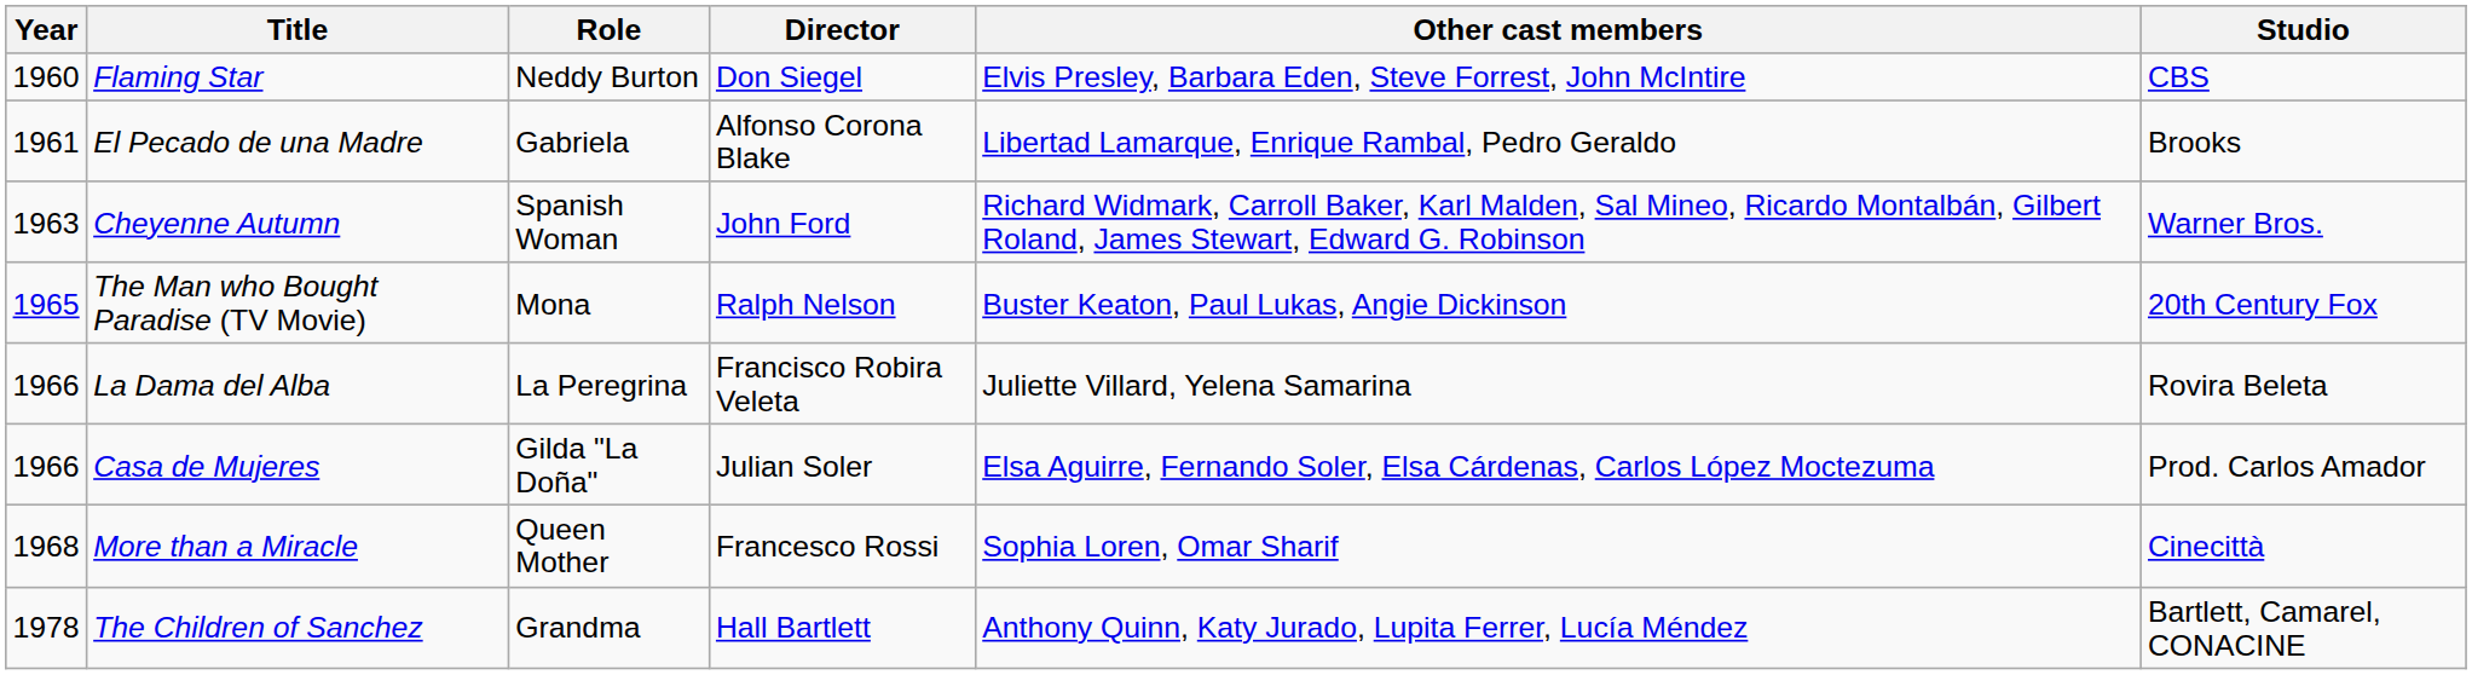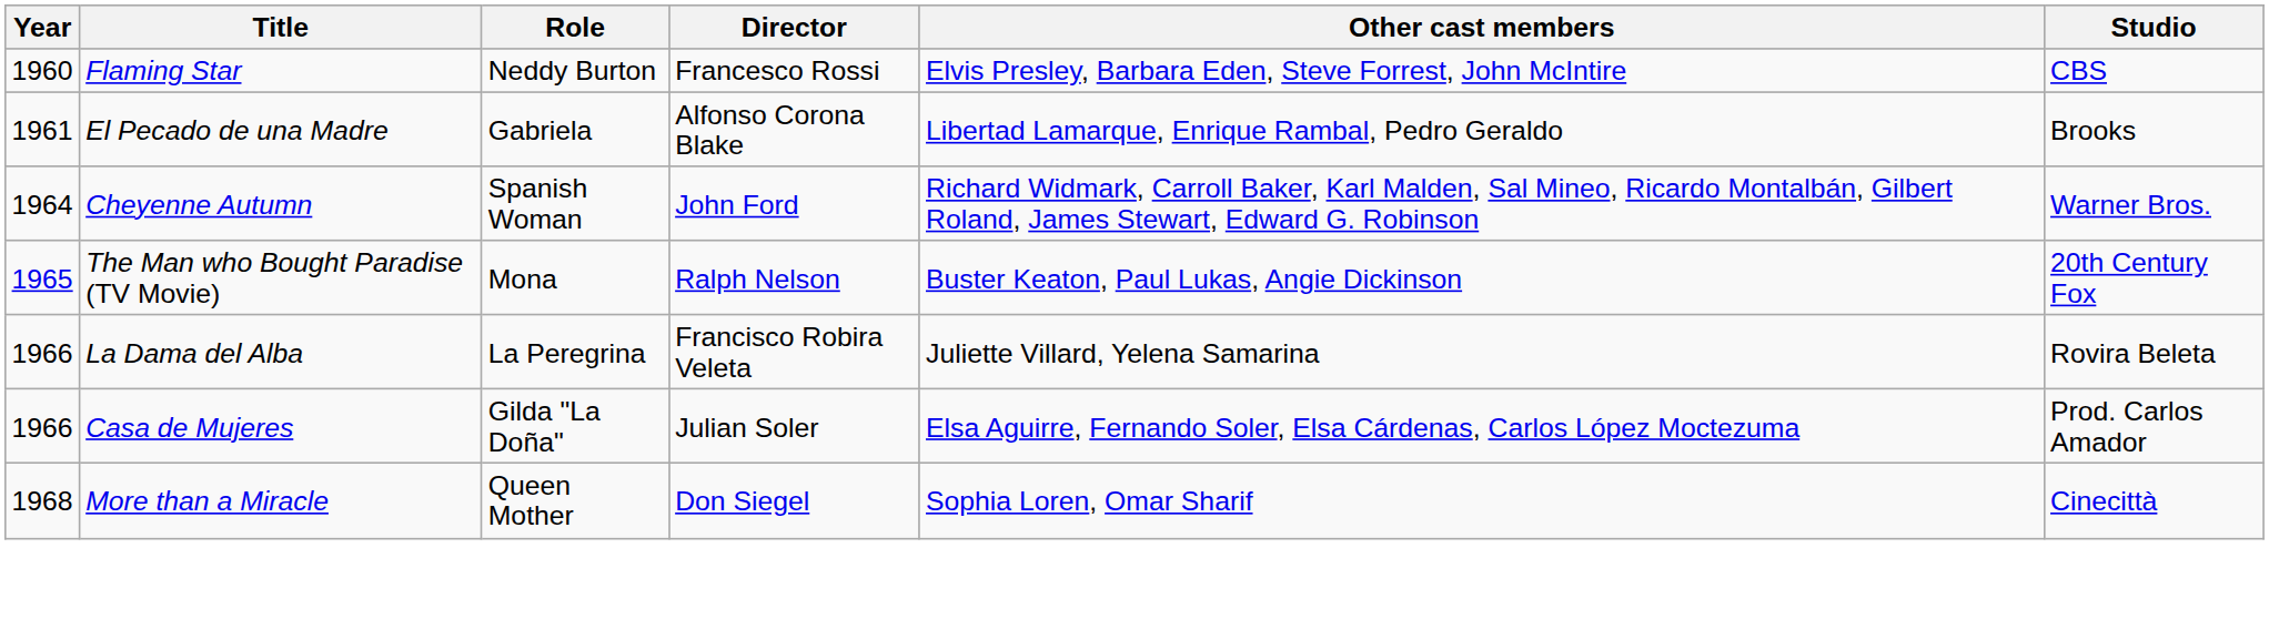 <table class="wikitable" style="font-size: 95%;">
 <tr>
 <th>Year</th>
 <th>Title</th>
 <th>Role</th>
 <th>Director</th>
 <th>Other cast members</th>
 <th>Studio</th>
 </tr>
 <tr>
 <td>1960</td>
 <td><em><a href='#'>Flaming Star</a></em></td>
 <td>Neddy Burton</td>
-<td><a href='#'>Don Siegel</a></td>
+<td>Francesco Rossi</td>
 <td><a href='#'>Elvis Presley</a>, <a href='#'>Barbara Eden</a>, <a href='#'>Steve Forrest</a>, <a href='#'>John McIntire</a></td>
 <td><a href='#'>CBS</a></td>
 </tr>
 <tr>
 <td>1961</td>
 <td><em>El Pecado de una Madre</em></td>
 <td>Gabriela</td>
 <td>Alfonso Corona Blake</td>
 <td><a href='#'>Libertad Lamarque</a>, <a href='#'>Enrique Rambal</a>, Pedro Geraldo</td>
 <td>Brooks</td>
 </tr>
 <tr>
-<td>1963</td>
+<td>1964</td>
 <td><em><a href='#'>Cheyenne Autumn</a></em></td>
 <td>Spanish Woman</td>
 <td><a href='#'>John Ford</a></td>
 <td><a href='#'>Richard Widmark</a>, <a href='#'>Carroll Baker</a>, <a href='#'>Karl Malden</a>, <a href='#'>Sal Mineo</a>, <a href='#'>Ricardo Montalbán</a>, <a href='#'>Gilbert Roland</a>, <a href='#'>James Stewart</a>, <a href='#'>Edward G. Robinson</a></td>
 <td><a href='#'>Warner Bros.</a></td>
 </tr>
 <tr>
 <td><a href='#'>1965</a></td>
 <td><em>The Man who Bought Paradise</em> (TV Movie)</td>
 <td>Mona</td>
 <td><a href='#'>Ralph Nelson</a></td>
 <td><a href='#'>Buster Keaton</a>, <a href='#'>Paul Lukas</a>, <a href='#'>Angie Dickinson</a></td>
 <td><a href='#'>20th Century Fox</a></td>
 </tr>
 <tr>
 <td>1966</td>
 <td><em>La Dama del Alba</em></td>
 <td>La Peregrina</td>
 <td>Francisco Robira Veleta</td>
 <td>Juliette Villard, Yelena Samarina</td>
 <td>Rovira Beleta</td>
 </tr>
 <tr>
 <td>1966</td>
 <td><em><a href='#'>Casa de Mujeres</a></em></td>
 <td>Gilda "La Doña"</td>
 <td>Julian Soler</td>
 <td><a href='#'>Elsa Aguirre</a>, <a href='#'>Fernando Soler</a>, <a href='#'>Elsa Cárdenas</a>, <a href='#'>Carlos López Moctezuma</a></td>
 <td>Prod. Carlos Amador</td>
 </tr>
 <tr>
 <td>1968</td>
 <td><em><a href='#'>More than a Miracle</a></em></td>
 <td>Queen Mother</td>
-<td>Francesco Rossi</td>
+<td><a href='#'>Don Siegel</a></td>
 <td><a href='#'>Sophia Loren</a>, <a href='#'>Omar Sharif</a></td>
 <td><a href='#'>Cinecittà</a></td>
 </tr>
-<tr>
-<td>1978</td>
-<td><em><a href='#'>The Children of Sanchez</a></em></td>
-<td>Grandma</td>
-<td><a href='#'>Hall Bartlett</a></td>
-<td><a href='#'>Anthony Quinn</a>, <a href='#'>Katy Jurado</a>, <a href='#'>Lupita Ferrer</a>, <a href='#'>Lucía Méndez</a></td>
-<td>Bartlett, Camarel, CONACINE</td>
-</tr>
 </table>
